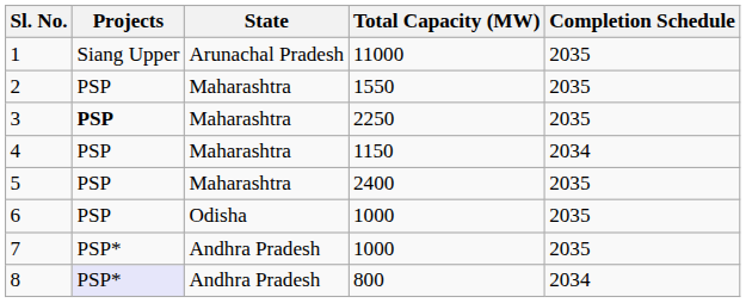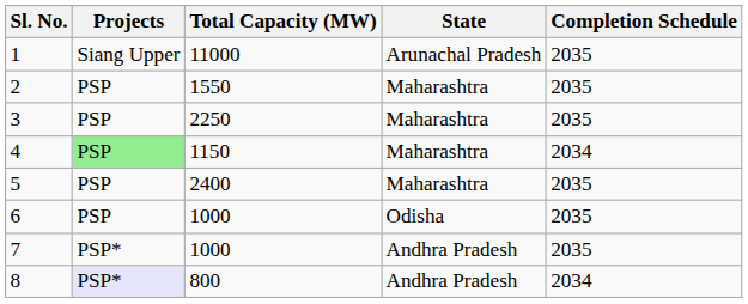 <table class="wikitable">
 <tr>
 <th>Sl. No.</th>
 <th>Projects</th>
+<th>Total Capacity (MW)</th>
 <th>State</th>
-<th>Total Capacity (MW)</th>
 <th>Completion Schedule</th>
 </tr>
 <tr>
 <td>1</td>
 <td>Siang Upper </td>
+<td>11000</td>
 <td>Arunachal Pradesh</td>
-<td>11000</td>
 <td>2035</td>
 </tr>
 <tr>
 <td>2</td>
 <td> PSP</td>
+<td>1550</td>
 <td>Maharashtra</td>
-<td>1550</td>
 <td>2035</td>
 </tr>
 <tr>
 <td>3</td>
-<td><strong> PSP</strong></td>
+<td> PSP</td>
+<td>2250</td>
 <td>Maharashtra</td>
-<td>2250</td>
 <td>2035</td>
 </tr>
 <tr>
 <td>4</td>
-<td> PSP</td>
+<td style="background: lightgreen;"> PSP</td>
+<td>1150</td>
 <td>Maharashtra</td>
-<td>1150</td>
 <td>2034</td>
 </tr>
 <tr>
 <td>5</td>
 <td> PSP</td>
+<td>2400</td>
 <td>Maharashtra</td>
-<td>2400</td>
 <td>2035</td>
 </tr>
 <tr>
 <td>6</td>
 <td> PSP</td>
+<td>1000</td>
 <td>Odisha</td>
-<td>1000</td>
 <td>2035</td>
 </tr>
 <tr>
 <td>7</td>
 <td> PSP*</td>
+<td>1000</td>
 <td>Andhra Pradesh</td>
-<td>1000</td>
 <td>2035</td>
 </tr>
 <tr>
 <td>8</td>
 <td style="background: lavender;"> PSP*</td>
+<td>800</td>
 <td>Andhra Pradesh</td>
-<td>800</td>
 <td>2034</td>
 </tr>
 </table>
